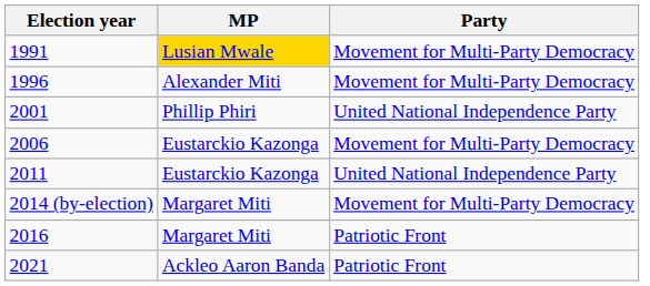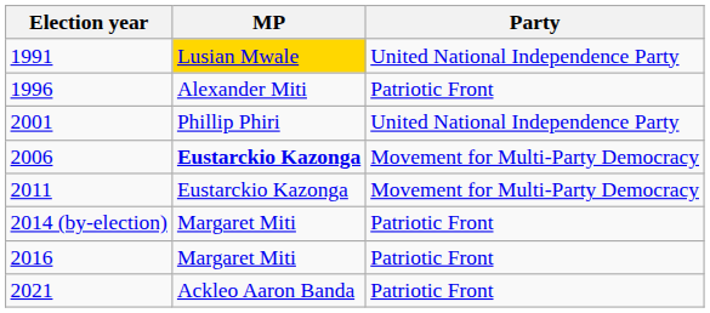 <table class=wikitable>
 <tr>
 <th>Election year</th>
 <th>MP</th>
 <th>Party</th>
 </tr>
 <tr>
 <td><a href='#'>1991</a></td>
 <td style="background: gold;"><a href='#'>Lusian Mwale</a></td>
-<td><a href='#'>Movement for Multi-Party Democracy</a></td>
+<td><a href='#'>United National Independence Party</a></td>
 </tr>
 <tr>
 <td><a href='#'>1996</a></td>
 <td><a href='#'>Alexander Miti</a></td>
-<td><a href='#'>Movement for Multi-Party Democracy</a></td>
+<td><a href='#'>Patriotic Front</a></td>
 </tr>
 <tr>
 <td><a href='#'>2001</a></td>
 <td><a href='#'>Phillip Phiri</a></td>
 <td><a href='#'>United National Independence Party</a></td>
 </tr>
 <tr>
 <td><a href='#'>2006</a></td>
-<td><a href='#'>Eustarckio Kazonga</a></td>
+<td><strong><a href='#'>Eustarckio Kazonga</a></strong></td>
 <td><a href='#'>Movement for Multi-Party Democracy</a></td>
 </tr>
 <tr>
 <td><a href='#'>2011</a></td>
 <td><a href='#'>Eustarckio Kazonga</a></td>
-<td><a href='#'>United National Independence Party</a></td>
+<td><a href='#'>Movement for Multi-Party Democracy</a></td>
 </tr>
 <tr>
 <td><a href='#'>2014 (by-election)</a></td>
 <td><a href='#'>Margaret Miti</a></td>
-<td><a href='#'>Movement for Multi-Party Democracy</a></td>
+<td><a href='#'>Patriotic Front</a></td>
 </tr>
 <tr>
 <td><a href='#'>2016</a></td>
 <td><a href='#'>Margaret Miti</a></td>
 <td><a href='#'>Patriotic Front</a></td>
 </tr>
 <tr>
 <td><a href='#'>2021</a></td>
 <td><a href='#'>Ackleo Aaron Banda</a></td>
 <td><a href='#'>Patriotic Front</a></td>
 </tr>
 </table>
